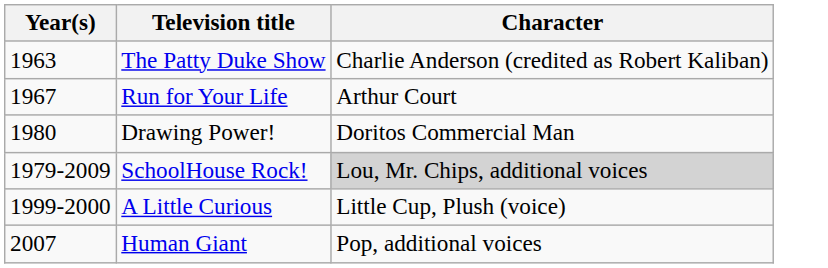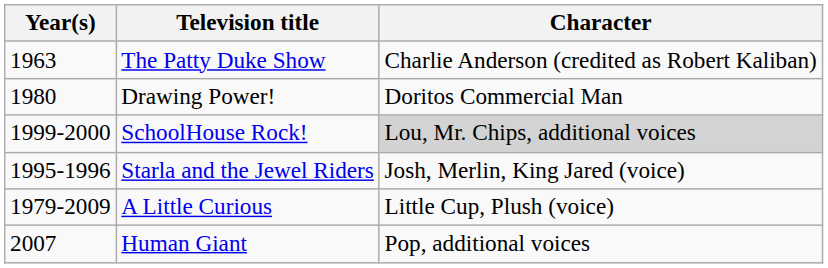 <table class="wikitable" border="1">
 <tr>
 <th>Year(s)</th>
 <th>Television title</th>
 <th>Character</th>
 </tr>
 <tr>
 <td>1963</td>
 <td><a href='#'>The Patty Duke Show</a></td>
 <td>Charlie Anderson (credited as Robert Kaliban)</td>
 </tr>
 <tr>
-<td>1967</td>
-<td><a href='#'>Run for Your Life</a></td>
-<td>Arthur Court</td>
-</tr>
-<tr>
 <td>1980</td>
 <td>Drawing Power!</td>
 <td>Doritos Commercial Man</td>
 </tr>
 <tr>
-<td>1979-2009</td>
+<td>1999-2000</td>
 <td><a href='#'>SchoolHouse Rock!</a></td>
 <td style="background: lightgrey;">Lou, Mr. Chips, additional voices</td>
 </tr>
 <tr>
-<td>1999-2000</td>
+<td>1995-1996</td>
+<td><a href='#'>Starla and the Jewel Riders</a></td>
+<td>Josh, Merlin, King Jared (voice)</td>
+</tr>
+<tr>
+<td>1979-2009</td>
 <td><a href='#'>A Little Curious</a></td>
 <td>Little Cup, Plush (voice)</td>
 </tr>
 <tr>
 <td>2007</td>
 <td><a href='#'>Human Giant</a></td>
 <td>Pop, additional voices</td>
 </tr>
 </table>
